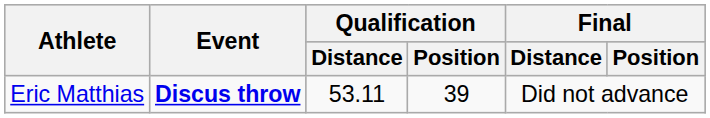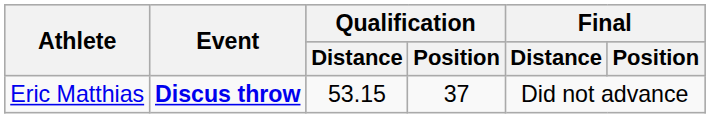 <table class=wikitable style="font-size:90%">
 <tr>
 <th rowspan="2">Athlete</th>
 <th rowspan="2">Event</th>
 <th colspan="2">Qualification</th>
 <th colspan="2">Final</th>
 </tr>
 <tr style="font-size:95%">
 <th>Distance</th>
 <th>Position</th>
 <th>Distance</th>
 <th>Position</th>
 </tr>
 <tr align=center>
 <td align=left><a href='#'>Eric Matthias</a></td>
 <td align=left><strong><a href='#'>Discus throw</a></strong></td>
-<td>53.11</td>
-<td>39</td>
+<td>53.15</td>
+<td>37</td>
 <td colspan=2>Did not advance</td>
 </tr>
 </table>
